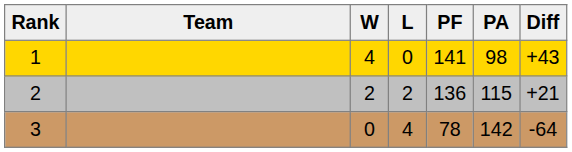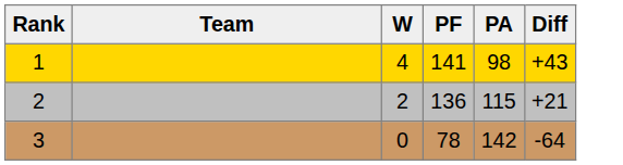 <table style=border-collapse:collapse border=1 cellspacing=0 cellpadding=5>
 <tr align=center bgcolor=#efefef>
 <th width=20>Rank</th>
 <th width=220>Team</th>
 <th width=20>W</th>
-<th width=20>L</th>
 <th width=20>PF</th>
 <th width=20>PA</th>
 <th width=20>Diff</th>
 </tr>
 <tr align=center bgcolor=gold>
 <td>1</td>
 <td align=left></td>
 <td>4</td>
-<td>0</td>
 <td>141</td>
 <td>98</td>
 <td>+43</td>
 </tr>
 <tr align=center bgcolor=silver>
 <td>2</td>
 <td align=left></td>
-<td>2</td>
 <td>2</td>
 <td>136</td>
 <td>115</td>
 <td>+21</td>
 </tr>
 <tr align=center bgcolor=cc9966>
 <td>3</td>
 <td align=left></td>
 <td>0</td>
-<td>4</td>
 <td>78</td>
 <td>142</td>
 <td>-64</td>
 </tr>
 </table>
